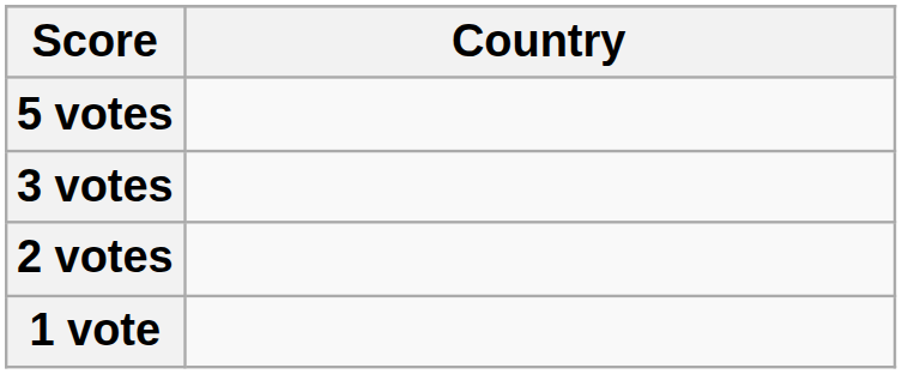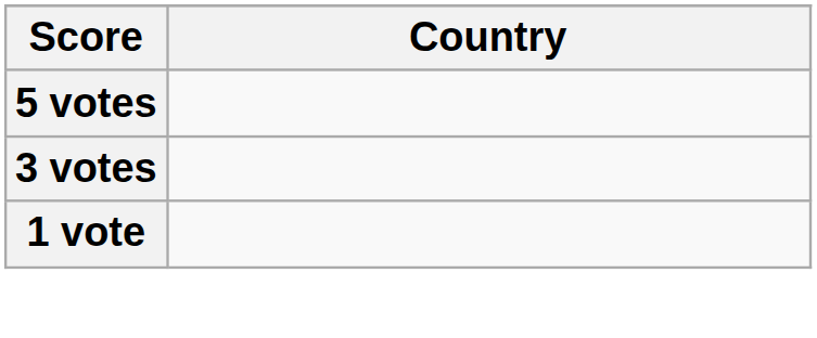 <table class="wikitable">
 <tr>
 </tr>
 <tr>
 <th scope="col" width="20%">Score</th>
 <th scope="col">Country</th>
 </tr>
 <tr>
 <th scope="row">5 votes</th>
 <td></td>
 </tr>
 <tr>
 <th scope="row">3 votes</th>
 <td></td>
 </tr>
 <tr>
-<th scope="row">2 votes</th>
-<td></td>
-</tr>
-<tr>
 <th scope="row">1 vote</th>
 <td></td>
 </tr>
 </table>
